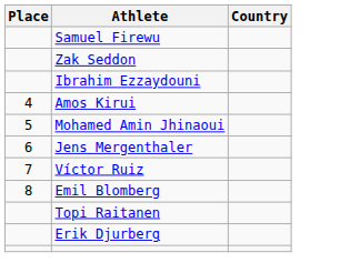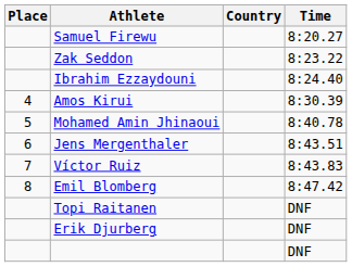 <table class="wikitable">
 <tr>
 <th>Place</th>
 <th>Athlete</th>
 <th>Country</th>
+<th>Time</th>
 </tr>
 <tr>
 <td align=center></td>
 <td><a href='#'>Samuel Firewu</a></td>
 <td></td>
+<td>8:20.27</td>
 </tr>
 <tr>
 <td align=center></td>
 <td><a href='#'>Zak Seddon</a></td>
 <td></td>
+<td>8:23.22</td>
 </tr>
 <tr>
 <td align=center></td>
 <td><a href='#'>Ibrahim Ezzaydouni</a></td>
 <td></td>
+<td>8:24.40</td>
 </tr>
 <tr>
 <td align=center>4</td>
 <td><a href='#'>Amos Kirui</a></td>
 <td></td>
+<td>8:30.39</td>
 </tr>
 <tr>
 <td align=center>5</td>
 <td><a href='#'>Mohamed Amin Jhinaoui</a></td>
 <td></td>
+<td>8:40.78</td>
 </tr>
 <tr>
 <td align=center>6</td>
 <td><a href='#'>Jens Mergenthaler</a></td>
 <td></td>
+<td>8:43.51</td>
 </tr>
 <tr>
 <td align=center>7</td>
 <td><a href='#'>Víctor Ruiz</a></td>
 <td></td>
+<td>8:43.83</td>
 </tr>
 <tr>
 <td align=center>8</td>
 <td><a href='#'>Emil Blomberg</a></td>
 <td></td>
+<td>8:47.42</td>
 </tr>
 <tr>
 <td align=center></td>
 <td><a href='#'>Topi Raitanen</a></td>
 <td></td>
+<td>DNF</td>
 </tr>
 <tr>
 <td align=center></td>
 <td><a href='#'>Erik Djurberg</a></td>
 <td></td>
+<td>DNF</td>
 </tr>
 <tr>
 <td align=center></td>
 <td></td>
 <td></td>
+<td>DNF</td>
 </tr>
 </table>
